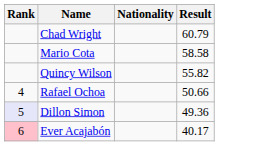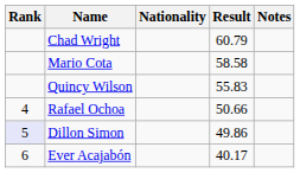 <table class="wikitable sortable" style="text-align:center;font-size:95%">
 <tr>
 <th>Rank</th>
 <th>Name</th>
 <th>Nationality</th>
 <th>Result</th>
+<th>Notes</th>
 </tr>
 <tr>
 <td></td>
 <td align=left><a href='#'>Chad Wright</a></td>
 <td align=left></td>
 <td>60.79</td>
+<td></td>
 </tr>
 <tr>
 <td></td>
 <td align=left><a href='#'>Mario Cota</a></td>
 <td align=left></td>
 <td>58.58</td>
+<td></td>
 </tr>
 <tr>
 <td></td>
 <td align=left><a href='#'>Quincy Wilson</a></td>
 <td align=left></td>
-<td>55.82</td>
+<td>55.83</td>
+<td></td>
 </tr>
 <tr>
 <td>4</td>
 <td align=left><a href='#'>Rafael Ochoa</a></td>
 <td align=left></td>
 <td>50.66</td>
+<td></td>
 </tr>
 <tr>
 <td style="background: lavender;">5</td>
 <td align=left><a href='#'>Dillon Simon</a></td>
 <td align=left></td>
-<td>49.36</td>
+<td>49.86</td>
+<td></td>
 </tr>
 <tr>
-<td style="background: pink;">6</td>
+<td>6</td>
 <td align=left><a href='#'>Ever Acajabón</a></td>
 <td align=left></td>
 <td>40.17</td>
+<td></td>
 </tr>
 </table>
